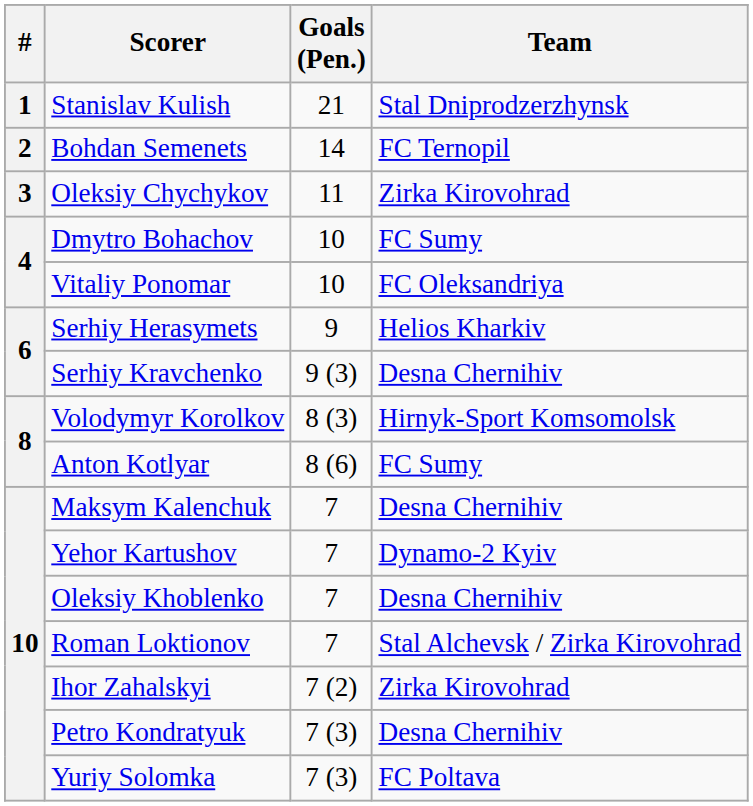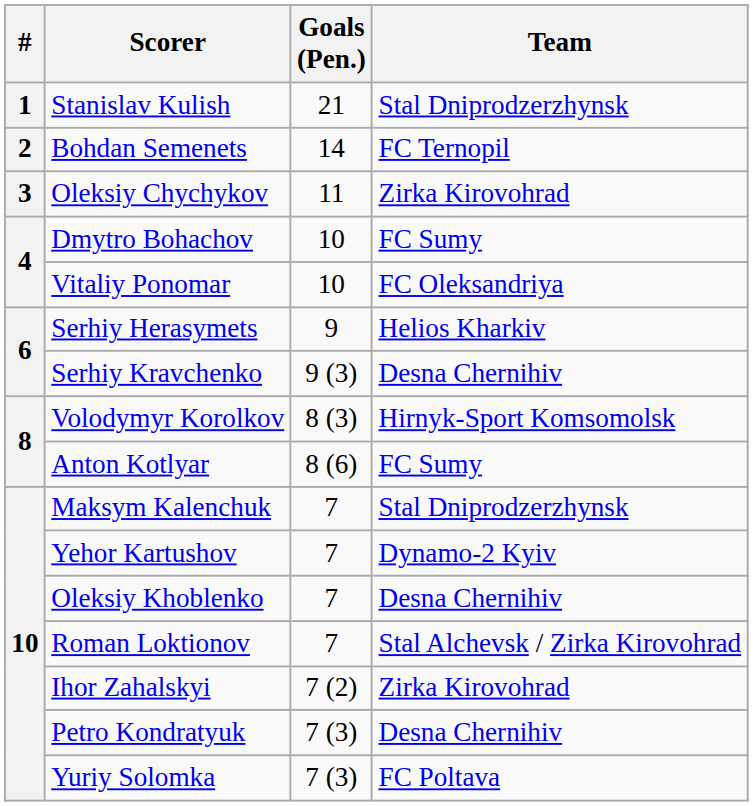 <table class="wikitable" style="font-size:90%;">
 <tr>
 <th>#</th>
 <th>Scorer</th>
 <th>Goals<br>(Pen.)</th>
 <th>Team</th>
 </tr>
 <tr>
 <th>1</th>
 <td> <a href='#'>Stanislav Kulish</a></td>
 <td align=center>21</td>
 <td><a href='#'>Stal Dniprodzerzhynsk</a></td>
 </tr>
 <tr>
 <th>2</th>
 <td> <a href='#'>Bohdan Semenets</a></td>
 <td align=center>14</td>
 <td><a href='#'>FC Ternopil</a></td>
 </tr>
 <tr>
 <th>3</th>
 <td> <a href='#'>Oleksiy Chychykov</a></td>
 <td align=center>11</td>
 <td><a href='#'>Zirka Kirovohrad</a></td>
 </tr>
 <tr>
 <th align=center rowspan=2>4</th>
 <td> <a href='#'>Dmytro Bohachov</a></td>
 <td align=center>10</td>
 <td><a href='#'>FC Sumy</a></td>
 </tr>
 <tr>
 <td> <a href='#'>Vitaliy Ponomar</a></td>
 <td align=center>10</td>
 <td><a href='#'>FC Oleksandriya</a></td>
 </tr>
 <tr>
 <th align=center rowspan=2>6</th>
 <td> <a href='#'>Serhiy Herasymets</a></td>
 <td align=center>9</td>
 <td><a href='#'>Helios Kharkiv</a></td>
 </tr>
 <tr>
 <td> <a href='#'>Serhiy Kravchenko</a></td>
 <td align=center>9 (3)</td>
 <td><a href='#'>Desna Chernihiv</a></td>
 </tr>
 <tr>
 <th align=center rowspan=2>8</th>
 <td> <a href='#'>Volodymyr Korolkov</a></td>
 <td align=center>8 (3)</td>
 <td><a href='#'>Hirnyk-Sport Komsomolsk</a></td>
 </tr>
 <tr>
 <td> <a href='#'>Anton Kotlyar</a></td>
 <td align=center>8 (6)</td>
 <td><a href='#'>FC Sumy</a></td>
 </tr>
 <tr>
 <th align=center rowspan=7>10</th>
 <td> <a href='#'>Maksym Kalenchuk</a></td>
 <td align=center>7</td>
-<td><a href='#'>Desna Chernihiv</a></td>
+<td><a href='#'>Stal Dniprodzerzhynsk</a></td>
 </tr>
 <tr>
 <td> <a href='#'>Yehor Kartushov</a></td>
 <td align=center>7</td>
 <td><a href='#'>Dynamo-2 Kyiv</a></td>
 </tr>
 <tr>
 <td> <a href='#'>Oleksiy Khoblenko</a></td>
 <td align=center>7</td>
 <td><a href='#'>Desna Chernihiv</a></td>
 </tr>
 <tr>
 <td> <a href='#'>Roman Loktionov</a></td>
 <td align=center>7</td>
 <td><a href='#'>Stal Alchevsk</a> / <a href='#'>Zirka Kirovohrad</a></td>
 </tr>
 <tr>
 <td> <a href='#'>Ihor Zahalskyi</a></td>
 <td align=center>7 (2)</td>
 <td><a href='#'>Zirka Kirovohrad</a></td>
 </tr>
 <tr>
 <td> <a href='#'>Petro Kondratyuk</a></td>
 <td align=center>7 (3)</td>
 <td><a href='#'>Desna Chernihiv</a></td>
 </tr>
 <tr>
 <td> <a href='#'>Yuriy Solomka</a></td>
 <td align=center>7 (3)</td>
 <td><a href='#'>FC Poltava</a></td>
 </tr>
 </table>
